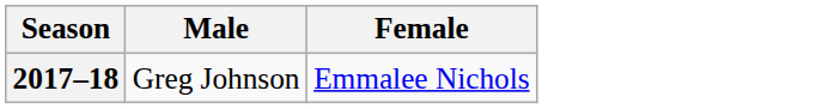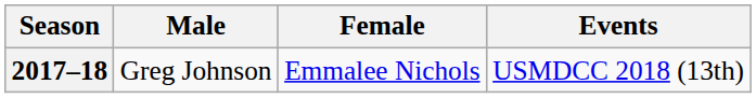 <table class="wikitable">
 <tr>
 <th scope="col">Season</th>
 <th scope="col">Male</th>
 <th scope="col">Female</th>
+<th scope="col">Events</th>
 </tr>
 <tr>
 <th scope="row">2017–18</th>
 <td>Greg Johnson</td>
 <td><a href='#'>Emmalee Nichols</a></td>
+<td><a href='#'>USMDCC 2018</a> (13th)</td>
 </tr>
 </table>
